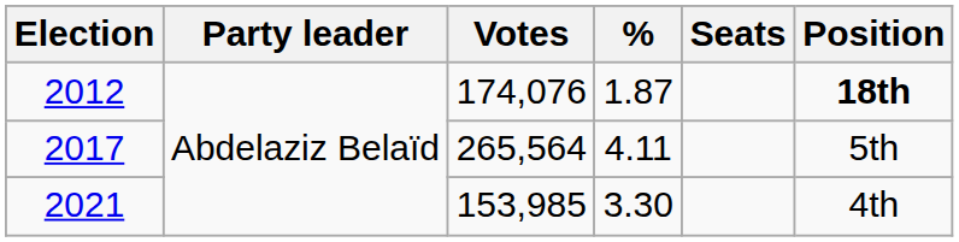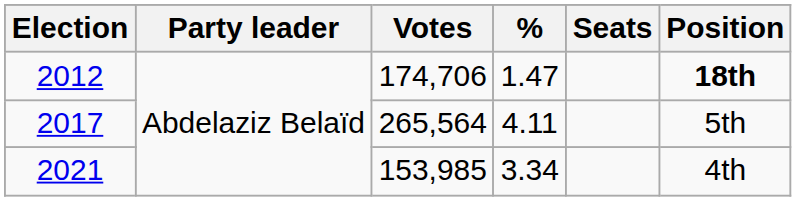 <table class=wikitable style=text-align:center>
 <tr>
 <th><strong>Election</strong></th>
 <th><strong>Party leader</strong></th>
 <th><strong>Votes</strong></th>
 <th><strong>%</strong></th>
 <th><strong>Seats</strong></th>
 <th><strong>Position</strong></th>
 </tr>
 <tr>
 <td><a href='#'>2012</a></td>
 <td rowspan="3">Abdelaziz Belaïd</td>
-<td>174,076</td>
-<td> 1.87</td>
+<td>174,706</td>
+<td> 1.47</td>
 <td></td>
 <td><strong> 18th</strong></td>
 </tr>
 <tr>
 <td><a href='#'>2017</a></td>
 <td>265,564</td>
 <td> 4.11</td>
 <td></td>
 <td> 5th</td>
 </tr>
 <tr>
 <td><a href='#'>2021</a></td>
 <td>153,985</td>
-<td> 3.30</td>
+<td> 3.34</td>
 <td></td>
 <td> 4th</td>
 </tr>
 </table>
